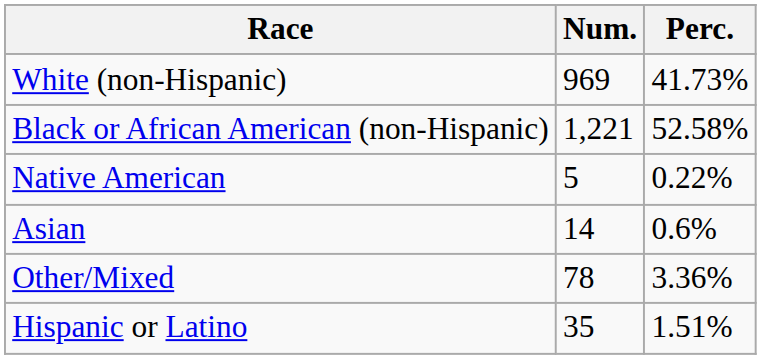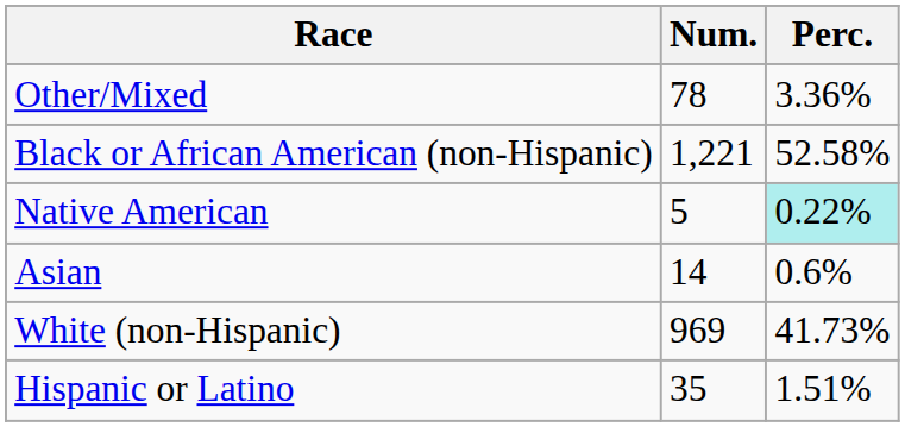 <table class="wikitable">
 <tr>
 <th>Race</th>
 <th>Num.</th>
 <th>Perc.</th>
 </tr>
 <tr>
-<td><a href='#'>White</a> (non-Hispanic)</td>
-<td>969</td>
-<td>41.73%</td>
+<td><a href='#'>Other/Mixed</a></td>
+<td>78</td>
+<td>3.36%</td>
 </tr>
 <tr>
 <td><a href='#'>Black or African American</a> (non-Hispanic)</td>
 <td>1,221</td>
 <td>52.58%</td>
 </tr>
 <tr>
 <td><a href='#'>Native American</a></td>
 <td>5</td>
-<td>0.22%</td>
+<td style="background: paleturquoise;">0.22%</td>
 </tr>
 <tr>
 <td><a href='#'>Asian</a></td>
 <td>14</td>
 <td>0.6%</td>
 </tr>
 <tr>
-<td><a href='#'>Other/Mixed</a></td>
-<td>78</td>
-<td>3.36%</td>
+<td><a href='#'>White</a> (non-Hispanic)</td>
+<td>969</td>
+<td>41.73%</td>
 </tr>
 <tr>
 <td><a href='#'>Hispanic</a> or <a href='#'>Latino</a></td>
 <td>35</td>
 <td>1.51%</td>
 </tr>
 </table>
